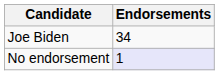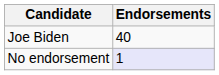 <table class="wikitable sortable">
 <tr>
 <th>Candidate</th>
 <th>Endorsements</th>
 </tr>
 <tr>
 <td data-sort-value="Biden" >Joe Biden</td>
-<td>34</td>
+<td>40</td>
 </tr>
 <tr>
 <td>No endorsement</td>
 <td style="background: lavender;">1</td>
 </tr>
 </table>
